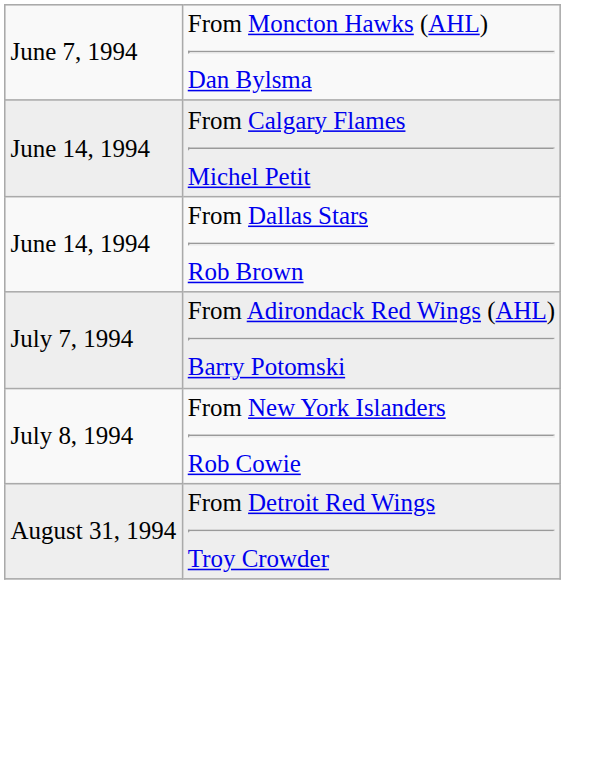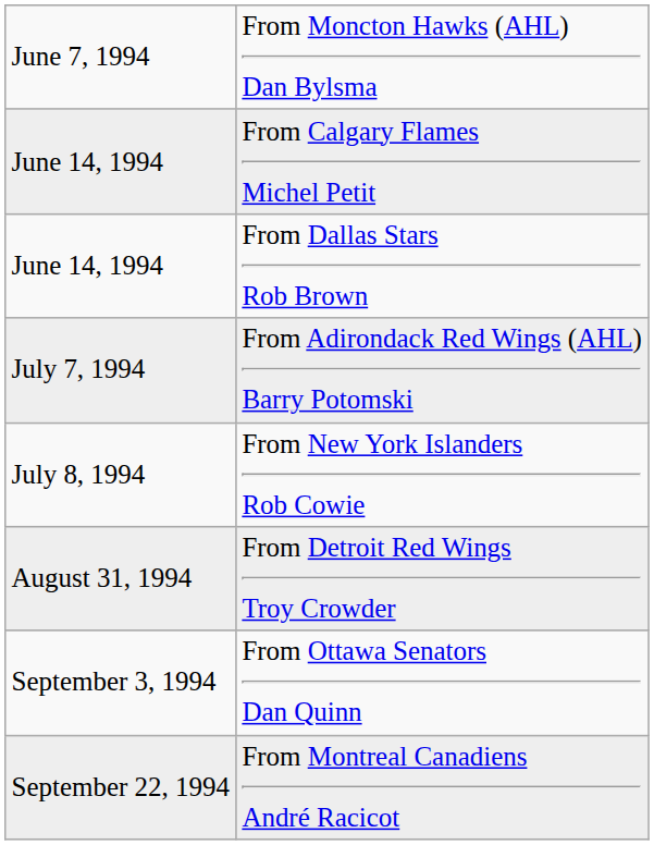 <table class="wikitable">
 <tr>
 <td>June 7, 1994</td>
 <td valign="top">From <a href='#'>Moncton Hawks</a> (<a href='#'>AHL</a>)<hr><a href='#'>Dan Bylsma</a></td>
 </tr>
 <tr style="background:#eee;">
 <td>June 14, 1994</td>
 <td valign="top">From <a href='#'>Calgary Flames</a><hr><a href='#'>Michel Petit</a></td>
 </tr>
 <tr>
 <td>June 14, 1994</td>
 <td valign="top">From <a href='#'>Dallas Stars</a><hr><a href='#'>Rob Brown</a></td>
 </tr>
 <tr style="background:#eee;">
 <td>July 7, 1994</td>
 <td valign="top">From <a href='#'>Adirondack Red Wings</a> (<a href='#'>AHL</a>)<hr><a href='#'>Barry Potomski</a></td>
 </tr>
 <tr>
 <td>July 8, 1994</td>
 <td valign="top">From <a href='#'>New York Islanders</a><hr><a href='#'>Rob Cowie</a></td>
 </tr>
 <tr style="background:#eee;">
 <td>August 31, 1994</td>
 <td valign="top">From <a href='#'>Detroit Red Wings</a><hr><a href='#'>Troy Crowder</a></td>
 </tr>
+<tr>
+<td>September 3, 1994</td>
+<td valign="top">From <a href='#'>Ottawa Senators</a><hr><a href='#'>Dan Quinn</a></td>
+</tr>
+<tr style="background:#eee;">
+<td>September 22, 1994</td>
+<td valign="top">From <a href='#'>Montreal Canadiens</a><hr><a href='#'>André Racicot</a></td>
+</tr>
 </table>
